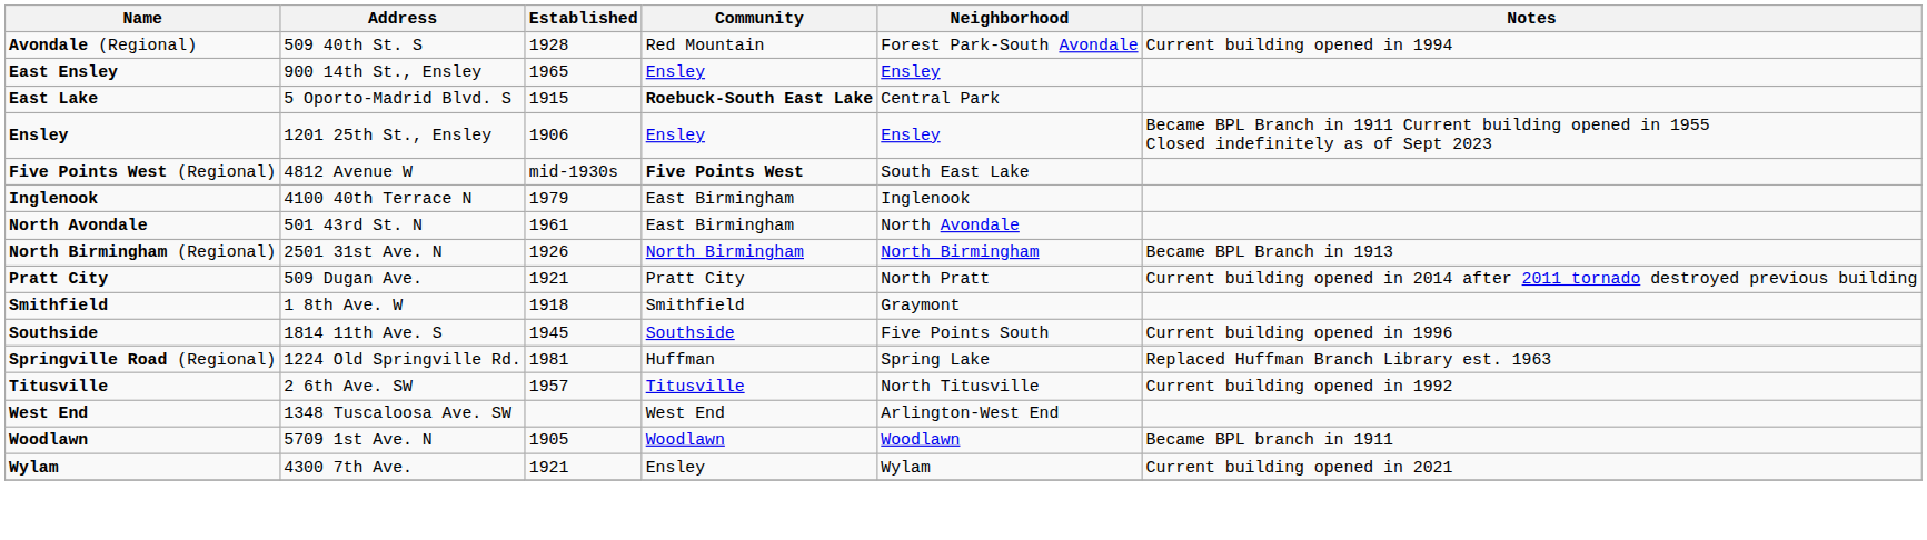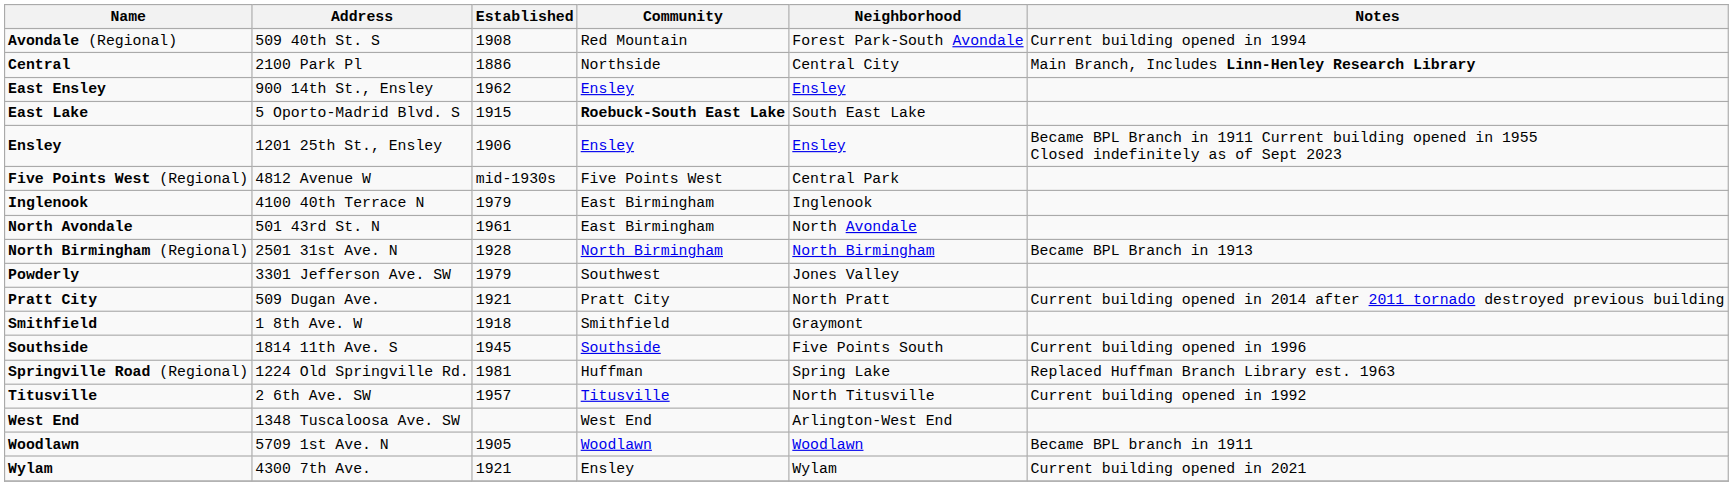 <table class="wikitable sortable">
 <tr>
 <th>Name</th>
 <th>Address</th>
 <th>Established</th>
 <th>Community</th>
 <th>Neighborhood</th>
 <th>Notes</th>
 </tr>
 <tr>
 <td><strong>Avondale</strong> (Regional)</td>
 <td>509 40th St. S</td>
-<td>1928</td>
+<td>1908</td>
 <td>Red Mountain</td>
 <td>Forest Park-South <a href='#'>Avondale</a></td>
 <td>Current building opened in 1994</td>
 </tr>
 <tr>
+<td><strong>Central</strong></td>
+<td>2100 Park Pl</td>
+<td>1886</td>
+<td>Northside</td>
+<td>Central City</td>
+<td>Main Branch, Includes <strong>Linn-Henley Research Library</strong></td>
+</tr>
+<tr>
 <td><strong>East Ensley</strong></td>
 <td>900 14th St., Ensley</td>
-<td>1965</td>
+<td>1962</td>
 <td><a href='#'>Ensley</a></td>
 <td><a href='#'>Ensley</a></td>
 <td></td>
 </tr>
 <tr>
 <td><strong>East Lake</strong></td>
 <td>5 Oporto-Madrid Blvd. S</td>
 <td>1915</td>
 <td><strong>Roebuck-South East Lake</strong></td>
-<td>Central Park</td>
+<td>South East Lake</td>
 <td></td>
 </tr>
 <tr>
 <td><strong>Ensley</strong></td>
 <td>1201 25th St., Ensley</td>
 <td>1906</td>
 <td><a href='#'>Ensley</a></td>
 <td><a href='#'>Ensley</a></td>
 <td>Became BPL Branch in 1911 Current building opened in 1955<br>Closed indefinitely as of Sept 2023</td>
 </tr>
 <tr>
 <td><strong>Five Points West</strong> (Regional)</td>
 <td>4812 Avenue W</td>
 <td>mid-1930s</td>
-<td><strong>Five Points West</strong></td>
-<td>South East Lake</td>
+<td>Five Points West</td>
+<td>Central Park</td>
 <td></td>
 </tr>
 <tr>
 <td><strong>Inglenook</strong></td>
 <td>4100 40th Terrace N</td>
 <td>1979</td>
 <td>East Birmingham</td>
 <td>Inglenook</td>
 <td></td>
 </tr>
 <tr>
 <td><strong>North Avondale</strong></td>
 <td>501 43rd St. N</td>
 <td>1961</td>
 <td>East Birmingham</td>
 <td>North <a href='#'>Avondale</a></td>
 <td></td>
 </tr>
 <tr>
 <td><strong>North Birmingham</strong> (Regional)</td>
 <td>2501 31st Ave. N</td>
-<td>1926</td>
+<td>1928</td>
 <td><a href='#'>North Birmingham</a></td>
 <td><a href='#'>North Birmingham</a></td>
 <td>Became BPL Branch in 1913</td>
+</tr>
+<tr>
+<td><strong>Powderly</strong></td>
+<td>3301 Jefferson Ave. SW</td>
+<td>1979</td>
+<td>Southwest</td>
+<td>Jones Valley</td>
+<td></td>
 </tr>
 <tr>
 <td><strong>Pratt City</strong></td>
 <td>509 Dugan Ave.</td>
 <td>1921</td>
 <td>Pratt City</td>
 <td>North Pratt</td>
 <td>Current building opened in 2014 after <a href='#'>2011 tornado</a> destroyed previous building</td>
 </tr>
 <tr>
 <td><strong>Smithfield</strong></td>
 <td>1 8th Ave. W</td>
 <td>1918</td>
 <td>Smithfield</td>
 <td>Graymont</td>
 <td></td>
 </tr>
 <tr>
 <td><strong>Southside</strong></td>
 <td>1814 11th Ave. S</td>
 <td>1945</td>
 <td><a href='#'>Southside</a></td>
 <td>Five Points South</td>
 <td>Current building opened in 1996</td>
 </tr>
 <tr>
 <td><strong>Springville Road</strong> (Regional)</td>
 <td>1224 Old Springville Rd.</td>
 <td>1981</td>
 <td>Huffman</td>
 <td>Spring Lake</td>
 <td>Replaced Huffman Branch Library est. 1963</td>
 </tr>
 <tr>
 <td><strong>Titusville</strong></td>
 <td>2 6th Ave. SW</td>
 <td>1957</td>
 <td><a href='#'>Titusville</a></td>
 <td>North Titusville</td>
 <td>Current building opened in 1992</td>
 </tr>
 <tr>
 <td><strong>West End</strong></td>
 <td>1348 Tuscaloosa Ave. SW</td>
 <td></td>
 <td>West End</td>
 <td>Arlington-West End</td>
 <td></td>
 </tr>
 <tr>
 <td><strong>Woodlawn</strong></td>
 <td>5709 1st Ave. N</td>
 <td>1905</td>
 <td><a href='#'>Woodlawn</a></td>
 <td><a href='#'>Woodlawn</a></td>
 <td>Became BPL branch in 1911</td>
 </tr>
 <tr>
 <td><strong>Wylam</strong></td>
 <td>4300 7th Ave.</td>
 <td>1921</td>
 <td>Ensley</td>
 <td>Wylam</td>
 <td>Current building opened in 2021  </td>
 </tr>
 <tr>
 </tr>
 </table>
